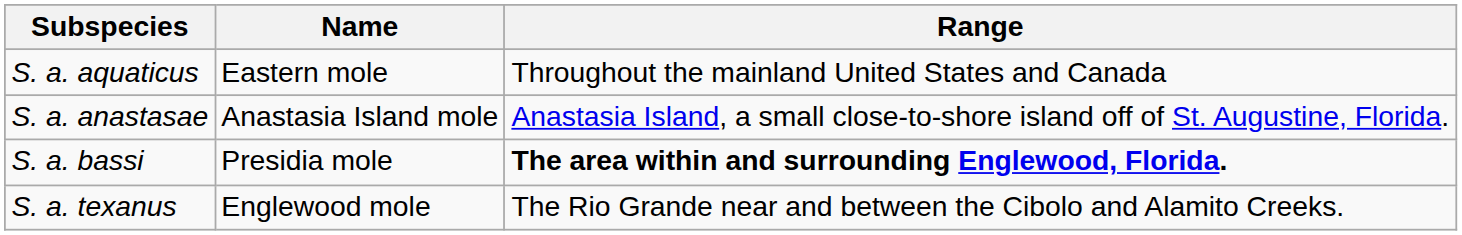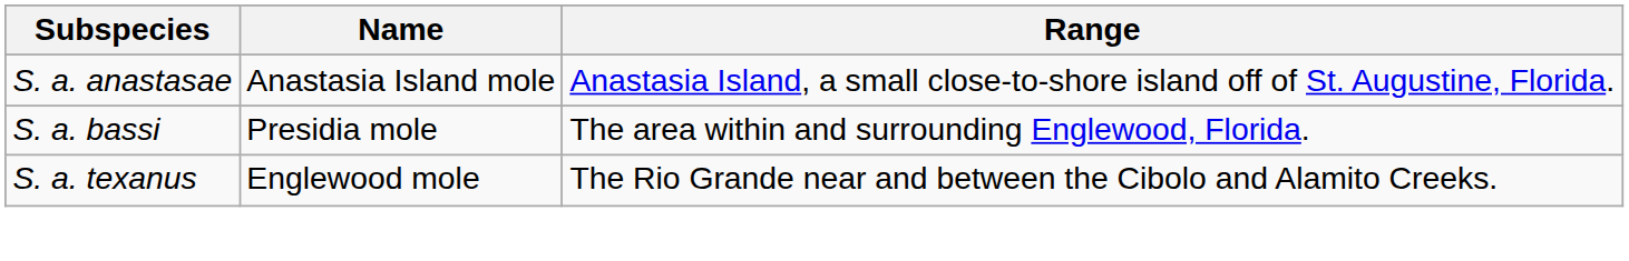 <table class="wikitable">
 <tr>
 <th>Subspecies</th>
 <th>Name</th>
 <th>Range</th>
-</tr>
-<tr>
-<td><em>S. a. aquaticus</em></td>
-<td>Eastern mole</td>
-<td>Throughout the mainland United States and Canada</td>
 </tr>
 <tr>
 <td><em>S. a. anastasae</em></td>
 <td>Anastasia Island mole</td>
 <td><a href='#'>Anastasia Island</a>, a small close-to-shore island off of <a href='#'>St. Augustine, Florida</a>.</td>
 </tr>
 <tr>
 <td><em>S. a. bassi</em></td>
 <td>Presidia mole</td>
-<td><strong>The area within and surrounding <a href='#'>Englewood, Florida</a>.</strong></td>
+<td>The area within and surrounding <a href='#'>Englewood, Florida</a>.</td>
 </tr>
 <tr>
 <td><em>S. a. texanus</em></td>
 <td>Englewood mole</td>
 <td>The Rio Grande near and between the Cibolo and Alamito Creeks.</td>
 </tr>
 </table>
